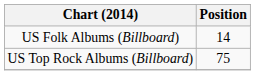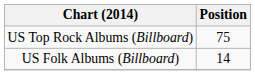 <table class="wikitable sortable plainrowheaders" style="text-align:center">
 <tr>
 <th scope="col">Chart (2014)</th>
 <th scope="col">Position</th>
 </tr>
 <tr>
+<td>US Top Rock Albums (<em>Billboard</em>)</td>
+<td style="text-align:center;">75</td>
+</tr>
+<tr>
 <td>US Folk Albums (<em>Billboard</em>)</td>
 <td style="text-align:center;">14</td>
 </tr>
 <tr>
-<td>US Top Rock Albums (<em>Billboard</em>)</td>
-<td style="text-align:center;">75</td>
-</tr>
-<tr>
 </tr>
 </table>
